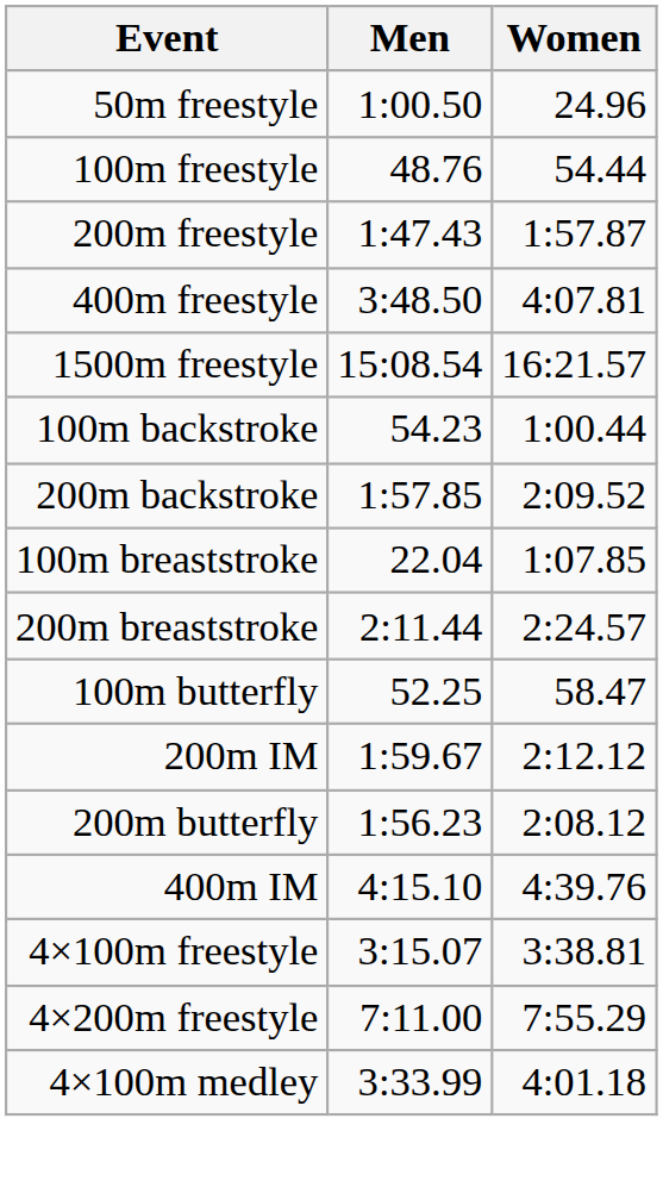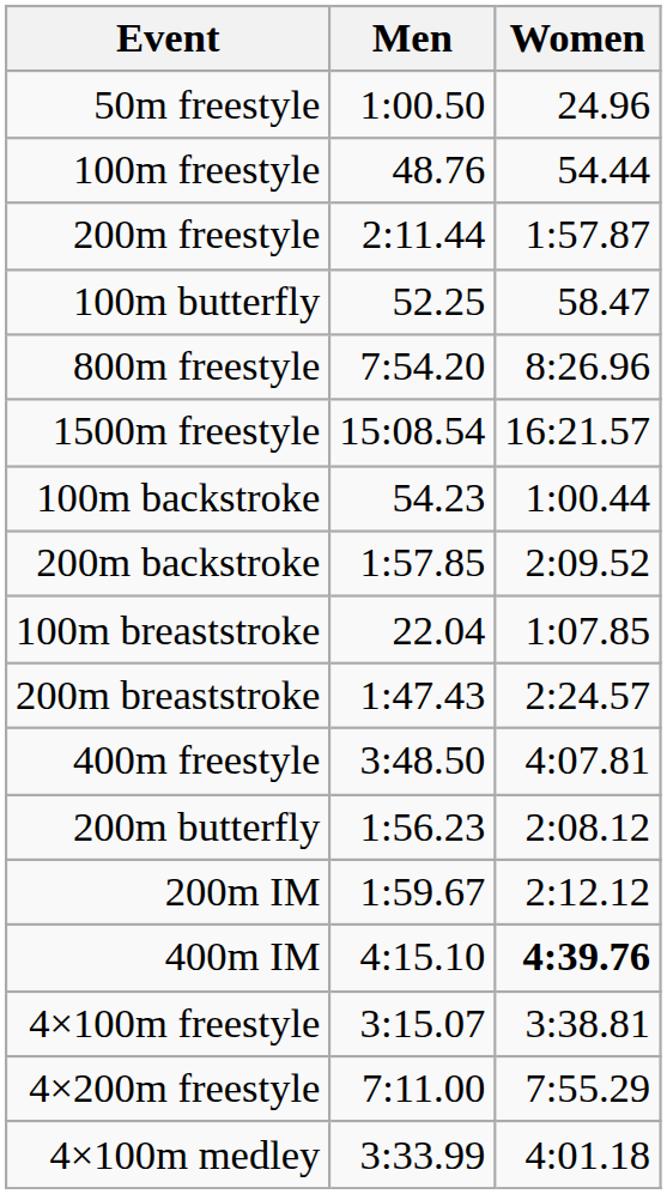 <table class="wikitable" style="text-align:right">
 <tr>
 <th>Event</th>
 <th>Men</th>
 <th>Women</th>
 </tr>
 <tr>
 <td>50m freestyle</td>
 <td>1:00.50</td>
 <td>24.96</td>
 </tr>
 <tr>
 <td>100m freestyle</td>
 <td>48.76</td>
 <td>54.44</td>
 </tr>
 <tr>
 <td>200m freestyle</td>
-<td>1:47.43</td>
+<td>2:11.44</td>
 <td>1:57.87</td>
 </tr>
 <tr>
-<td>400m freestyle</td>
-<td>3:48.50</td>
-<td>4:07.81</td>
+<td>100m butterfly</td>
+<td>52.25</td>
+<td>58.47</td>
+</tr>
+<tr>
+<td>800m freestyle</td>
+<td>7:54.20</td>
+<td>8:26.96</td>
 </tr>
 <tr>
 <td>1500m freestyle</td>
 <td>15:08.54</td>
 <td>16:21.57</td>
 </tr>
 <tr>
 <td>100m backstroke</td>
 <td>54.23</td>
 <td>1:00.44</td>
 </tr>
 <tr>
 <td>200m backstroke</td>
 <td>1:57.85</td>
 <td>2:09.52</td>
 </tr>
 <tr>
 <td>100m breaststroke</td>
 <td>22.04</td>
 <td>1:07.85</td>
 </tr>
 <tr>
 <td>200m breaststroke</td>
-<td>2:11.44</td>
+<td>1:47.43</td>
 <td>2:24.57</td>
 </tr>
 <tr>
-<td>100m butterfly</td>
-<td>52.25</td>
-<td>58.47</td>
+<td>400m freestyle</td>
+<td>3:48.50</td>
+<td>4:07.81</td>
+</tr>
+<tr>
+<td>200m butterfly</td>
+<td>1:56.23</td>
+<td>2:08.12</td>
 </tr>
 <tr>
 <td>200m IM</td>
 <td>1:59.67</td>
 <td>2:12.12</td>
 </tr>
 <tr>
-<td>200m butterfly</td>
-<td>1:56.23</td>
-<td>2:08.12</td>
-</tr>
-<tr>
 <td>400m IM</td>
 <td>4:15.10</td>
-<td>4:39.76</td>
+<td><strong>4:39.76</strong></td>
 </tr>
 <tr>
 <td>4×100m freestyle</td>
 <td>3:15.07</td>
 <td>3:38.81</td>
 </tr>
 <tr>
 <td>4×200m freestyle</td>
 <td>7:11.00</td>
 <td>7:55.29</td>
 </tr>
 <tr>
 <td>4×100m medley</td>
 <td>3:33.99</td>
 <td>4:01.18</td>
 </tr>
 </table>
